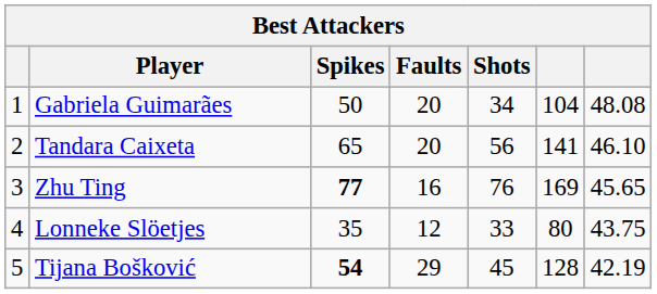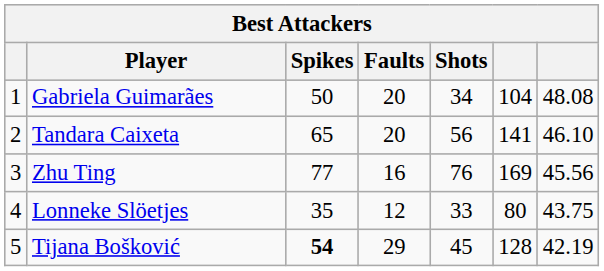 <table class="wikitable sortable" style=font-size:90%>
 <tr>
 <th colspan=7>Best Attackers</th>
 </tr>
 <tr>
 <th></th>
 <th width=158>Player</th>
 <th width=20>Spikes</th>
 <th width=20>Faults</th>
 <th width=20>Shots</th>
 <th width=20></th>
 <th width=20></th>
 </tr>
 <tr>
 <td>1</td>
 <td> <a href='#'>Gabriela Guimarães</a></td>
 <td align=center>50</td>
 <td align=center>20</td>
 <td align=center>34</td>
 <td align=center>104</td>
 <td align=center>48.08</td>
 </tr>
 <tr>
 <td>2</td>
 <td> <a href='#'>Tandara Caixeta</a></td>
 <td align=center>65</td>
 <td align=center>20</td>
 <td align=center>56</td>
 <td align=center>141</td>
 <td align=center>46.10</td>
 </tr>
 <tr>
 <td>3</td>
 <td> <a href='#'>Zhu Ting</a></td>
-<td align=center><strong>77</strong></td>
+<td align=center>77</td>
 <td align=center>16</td>
 <td align=center>76</td>
 <td align=center>169</td>
-<td align=center>45.65</td>
+<td align=center>45.56</td>
 </tr>
 <tr>
 <td>4</td>
 <td> <a href='#'>Lonneke Slöetjes</a></td>
 <td align=center>35</td>
 <td align=center>12</td>
 <td align=center>33</td>
 <td align=center>80</td>
 <td align=center>43.75</td>
 </tr>
 <tr>
 <td>5</td>
 <td> <a href='#'>Tijana Bošković</a></td>
 <td align=center><strong>54</strong></td>
 <td align=center>29</td>
 <td align=center>45</td>
 <td align=center>128</td>
 <td align=center>42.19</td>
 </tr>
 </table>
